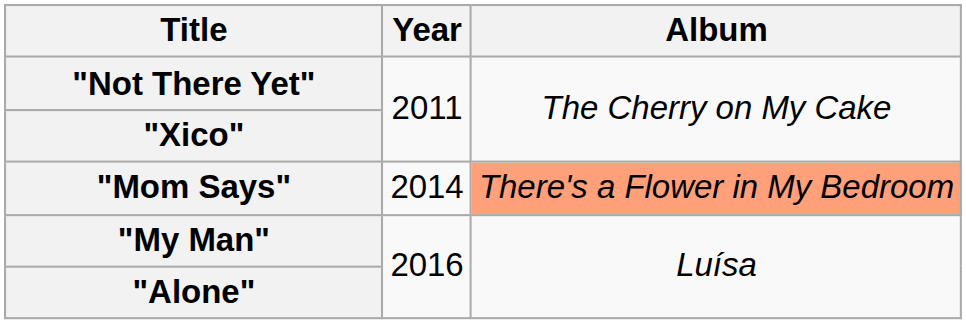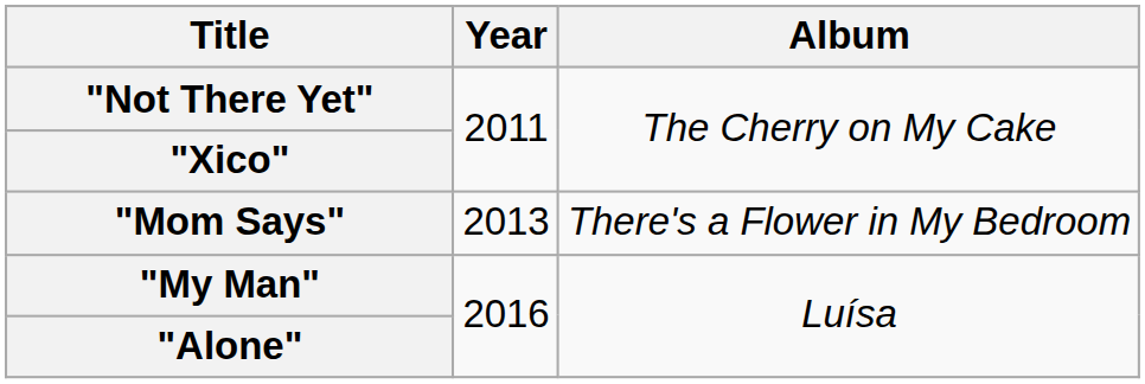 <table class="wikitable plainrowheaders" style="text-align:center;">
 <tr>
 <th scope="col" style="width:11em;">Title</th>
 <th scope="col" style="width:1em;">Year</th>
 <th scope="col">Album</th>
 </tr>
 <tr>
 <th scope="row">"Not There Yet"</th>
 <td rowspan="2">2011</td>
 <td rowspan="2"><em>The Cherry on My Cake</em></td>
 </tr>
 <tr>
 <th scope="row">"Xico"</th>
 </tr>
 <tr>
 <th scope="row">"Mom Says"</th>
-<td>2014</td>
-<td style="background: lightsalmon;"><em>There's a Flower in My Bedroom</em></td>
+<td>2013</td>
+<td><em>There's a Flower in My Bedroom</em></td>
 </tr>
 <tr>
 <th scope="row">"My Man"</th>
 <td rowspan="2">2016</td>
 <td rowspan="2"><em>Luísa</em></td>
 </tr>
 <tr>
 <th scope="row">"Alone"</th>
 </tr>
 </table>
